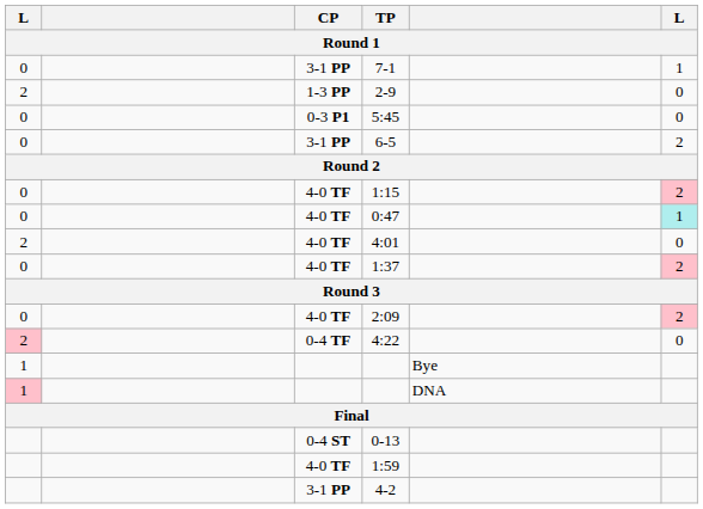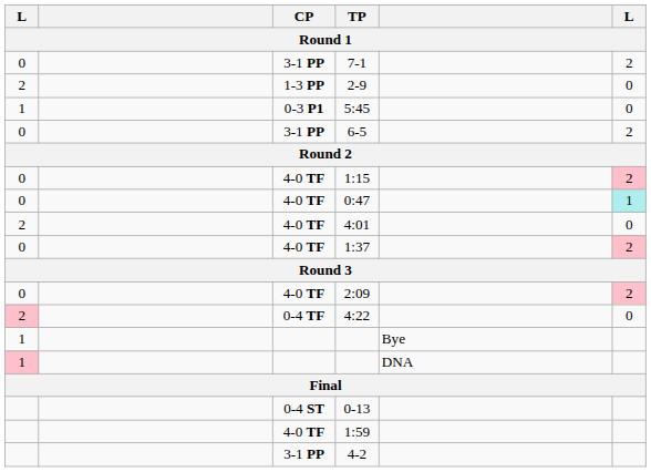 <table class="wikitable" style="text-align: center;" |>
 <tr>
 <th width="30">L</th>
 <th width="250"></th>
 <th width="62">CP</th>
 <th width="40">TP</th>
 <th width="250"></th>
 <th width="30">L</th>
 </tr>
 <tr>
 <th colspan="7">Round 1</th>
 </tr>
 <tr>
 <td>0</td>
 <td style="text-align:left;"><strong></strong></td>
 <td>3-1 <strong>PP</strong></td>
 <td>7-1</td>
 <td style="text-align:left;"></td>
-<td>1</td>
+<td>2</td>
 </tr>
 <tr>
 <td>2</td>
 <td style="text-align:left;"></td>
 <td>1-3 <strong>PP</strong></td>
 <td>2-9</td>
 <td style="text-align:left;"><strong></strong></td>
 <td>0</td>
 </tr>
 <tr>
-<td>0</td>
+<td>1</td>
 <td style="text-align:left;"></td>
 <td>0-3 <strong>P1</strong></td>
 <td>5:45</td>
 <td style="text-align:left;"><strong></strong></td>
 <td>0</td>
 </tr>
 <tr>
 <td>0</td>
 <td style="text-align:left;"><strong></strong></td>
 <td>3-1 <strong>PP</strong></td>
 <td>6-5</td>
 <td style="text-align:left;"></td>
 <td>2</td>
 </tr>
 <tr>
 <th colspan="7">Round 2</th>
 </tr>
 <tr>
 <td>0</td>
 <td style="text-align:left;"><strong></strong></td>
 <td>4-0 <strong>TF</strong></td>
 <td>1:15</td>
 <td style="text-align:left;"></td>
 <td bgcolor=pink>2</td>
 </tr>
 <tr>
 <td>0</td>
 <td style="text-align:left;"><strong></strong></td>
 <td>4-0 <strong>TF</strong></td>
 <td>0:47</td>
 <td style="text-align:left;"></td>
 <td style="background: paleturquoise;">1</td>
 </tr>
 <tr>
 <td>2</td>
 <td style="text-align:left;"><strong></strong></td>
 <td>4-0 <strong>TF</strong></td>
 <td>4:01</td>
 <td style="text-align:left;"></td>
 <td>0</td>
 </tr>
 <tr>
 <td>0</td>
 <td style="text-align:left;"><strong></strong></td>
 <td>4-0 <strong>TF</strong></td>
 <td>1:37</td>
 <td style="text-align:left;"></td>
 <td bgcolor=pink>2</td>
 </tr>
 <tr>
 <th colspan="7">Round 3</th>
 </tr>
 <tr>
 <td>0</td>
 <td style="text-align:left;"><strong></strong></td>
 <td>4-0 <strong>TF</strong></td>
 <td>2:09</td>
 <td style="text-align:left;"></td>
 <td bgcolor=pink>2</td>
 </tr>
 <tr>
 <td bgcolor=pink>2</td>
 <td style="text-align:left;"></td>
 <td>0-4 <strong>TF</strong></td>
 <td>4:22</td>
 <td style="text-align:left;"><strong></strong></td>
 <td>0</td>
 </tr>
 <tr>
 <td>1</td>
 <td style="text-align:left;"><strong></strong></td>
 <td></td>
 <td></td>
 <td style="text-align:left;">Bye</td>
 <td></td>
 </tr>
 <tr>
 <td bgcolor=pink>1</td>
 <td style="text-align:left;"></td>
 <td></td>
 <td></td>
 <td style="text-align:left;">DNA</td>
 <td></td>
 </tr>
 <tr>
 <th colspan="7">Final</th>
 </tr>
 <tr>
 <td></td>
 <td style="text-align:left;"></td>
 <td>0-4 <strong>ST</strong></td>
 <td>0-13</td>
 <td style="text-align:left;"><strong></strong></td>
 <td></td>
 </tr>
 <tr>
 <td></td>
 <td style="text-align:left;"><strong></strong></td>
 <td>4-0 <strong>TF</strong></td>
 <td>1:59</td>
 <td style="text-align:left;"></td>
 <td></td>
 </tr>
 <tr>
 <td></td>
 <td style="text-align:left;"><strong></strong></td>
 <td>3-1 <strong>PP</strong></td>
 <td>4-2</td>
 <td style="text-align:left;"></td>
 <td></td>
 </tr>
 </table>
